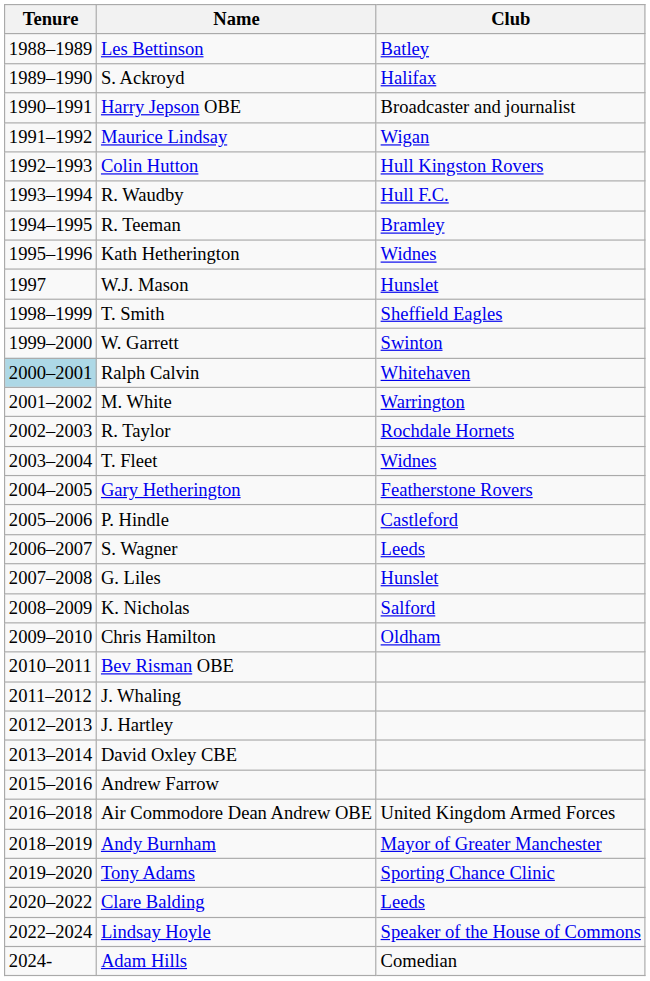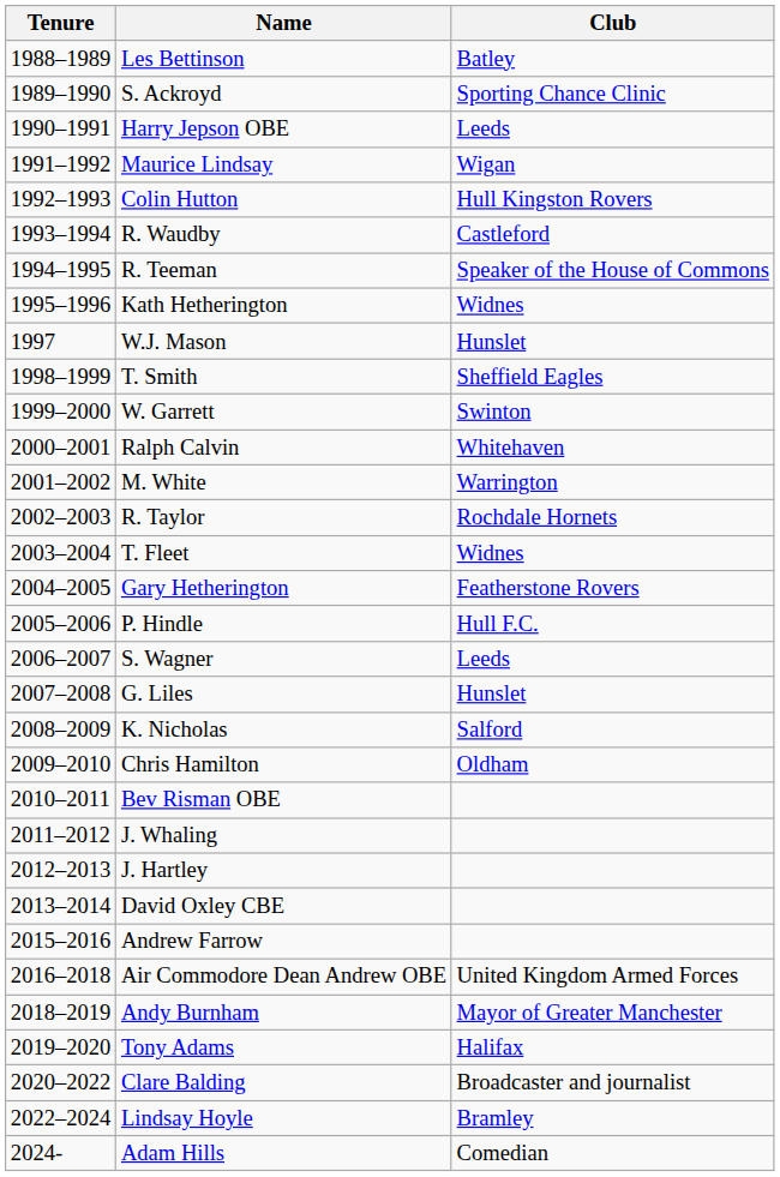 <table class="wikitable">
 <tr>
 <th>Tenure</th>
 <th>Name</th>
 <th>Club</th>
 </tr>
 <tr>
 <td>1988–1989</td>
 <td><a href='#'>Les Bettinson</a></td>
 <td><a href='#'>Batley</a></td>
 </tr>
 <tr>
 <td>1989–1990</td>
 <td>S. Ackroyd</td>
-<td><a href='#'>Halifax</a></td>
+<td><a href='#'>Sporting Chance Clinic</a></td>
 </tr>
 <tr>
 <td>1990–1991</td>
 <td><a href='#'>Harry Jepson</a> OBE</td>
-<td>Broadcaster and journalist</td>
+<td><a href='#'>Leeds</a></td>
 </tr>
 <tr>
 <td>1991–1992</td>
 <td><a href='#'>Maurice Lindsay</a></td>
 <td><a href='#'>Wigan</a></td>
 </tr>
 <tr>
 <td>1992–1993</td>
 <td><a href='#'>Colin Hutton</a></td>
 <td><a href='#'>Hull Kingston Rovers</a></td>
 </tr>
 <tr>
 <td>1993–1994</td>
 <td>R. Waudby</td>
-<td><a href='#'>Hull F.C.</a></td>
+<td><a href='#'>Castleford</a></td>
 </tr>
 <tr>
 <td>1994–1995</td>
 <td>R. Teeman</td>
-<td><a href='#'>Bramley</a></td>
+<td><a href='#'>Speaker of the House of Commons</a></td>
 </tr>
 <tr>
 <td>1995–1996</td>
 <td>Kath Hetherington</td>
 <td><a href='#'>Widnes</a></td>
 </tr>
 <tr>
 <td>1997</td>
 <td>W.J. Mason</td>
 <td><a href='#'>Hunslet</a></td>
 </tr>
 <tr>
 <td>1998–1999</td>
 <td>T. Smith</td>
 <td><a href='#'>Sheffield Eagles</a></td>
 </tr>
 <tr>
 <td>1999–2000</td>
 <td>W. Garrett</td>
 <td><a href='#'>Swinton</a></td>
 </tr>
 <tr>
-<td style="background: lightblue;">2000–2001</td>
+<td>2000–2001</td>
 <td>Ralph Calvin</td>
 <td><a href='#'>Whitehaven</a></td>
 </tr>
 <tr>
 <td>2001–2002</td>
 <td>M. White</td>
 <td><a href='#'>Warrington</a></td>
 </tr>
 <tr>
 <td>2002–2003</td>
 <td>R. Taylor</td>
 <td><a href='#'>Rochdale Hornets</a></td>
 </tr>
 <tr>
 <td>2003–2004</td>
 <td>T. Fleet</td>
 <td><a href='#'>Widnes</a></td>
 </tr>
 <tr>
 <td>2004–2005</td>
 <td><a href='#'>Gary Hetherington</a></td>
 <td><a href='#'>Featherstone Rovers</a></td>
 </tr>
 <tr>
 <td>2005–2006</td>
 <td>P. Hindle</td>
-<td><a href='#'>Castleford</a></td>
+<td><a href='#'>Hull F.C.</a></td>
 </tr>
 <tr>
 <td>2006–2007</td>
 <td>S. Wagner</td>
 <td><a href='#'>Leeds</a></td>
 </tr>
 <tr>
 <td>2007–2008</td>
 <td>G. Liles</td>
 <td><a href='#'>Hunslet</a></td>
 </tr>
 <tr>
 <td>2008–2009</td>
 <td>K. Nicholas</td>
 <td><a href='#'>Salford</a></td>
 </tr>
 <tr>
 <td>2009–2010</td>
 <td>Chris Hamilton</td>
 <td><a href='#'>Oldham</a></td>
 </tr>
 <tr>
 <td>2010–2011</td>
 <td><a href='#'>Bev Risman</a> OBE</td>
 <td></td>
 </tr>
 <tr>
 <td>2011–2012</td>
 <td>J. Whaling</td>
 <td></td>
 </tr>
 <tr>
 <td>2012–2013</td>
 <td>J. Hartley</td>
 <td></td>
 </tr>
 <tr>
 <td>2013–2014</td>
 <td>David Oxley CBE</td>
 <td></td>
 </tr>
 <tr>
 <td>2015–2016</td>
 <td>Andrew Farrow</td>
 <td></td>
 </tr>
 <tr>
 <td>2016–2018</td>
 <td>Air Commodore Dean Andrew OBE</td>
 <td>United Kingdom Armed Forces</td>
 </tr>
 <tr>
 <td>2018–2019</td>
 <td><a href='#'>Andy Burnham</a></td>
 <td><a href='#'>Mayor of Greater Manchester</a></td>
 </tr>
 <tr>
 <td>2019–2020</td>
 <td><a href='#'>Tony Adams</a></td>
-<td><a href='#'>Sporting Chance Clinic</a></td>
+<td><a href='#'>Halifax</a></td>
 </tr>
 <tr>
 <td>2020–2022</td>
 <td><a href='#'>Clare Balding</a></td>
-<td><a href='#'>Leeds</a></td>
+<td>Broadcaster and journalist</td>
 </tr>
 <tr>
 <td>2022–2024</td>
 <td><a href='#'>Lindsay Hoyle</a></td>
-<td><a href='#'>Speaker of the House of Commons</a></td>
+<td><a href='#'>Bramley</a></td>
 </tr>
 <tr>
 <td>2024-</td>
 <td><a href='#'>Adam Hills</a></td>
 <td>Comedian</td>
 </tr>
 </table>
